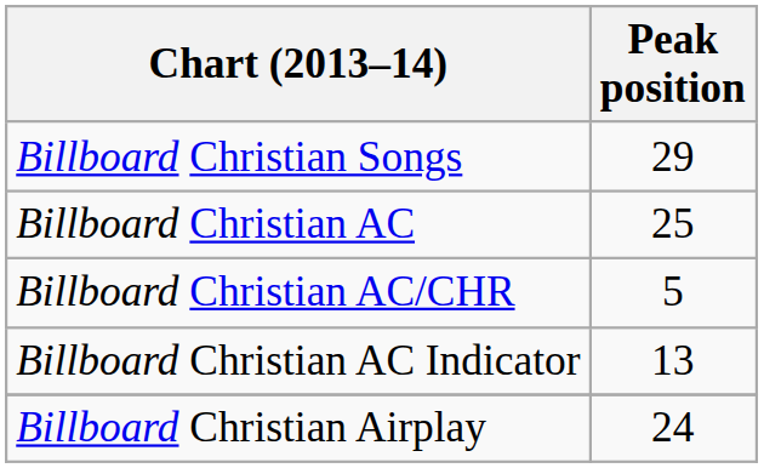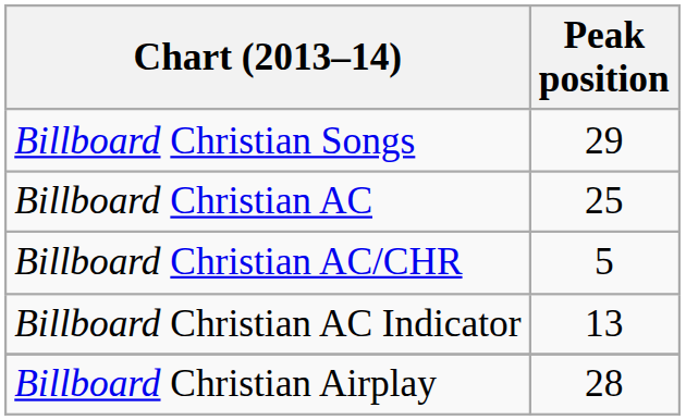 <table class="wikitable">
 <tr>
 <th>Chart (2013–14)</th>
 <th>Peak<br>position</th>
 </tr>
 <tr>
 <td><em><a href='#'>Billboard</a></em> <a href='#'>Christian Songs</a></td>
 <td align="center">29</td>
 </tr>
 <tr>
 <td><em>Billboard</em> <a href='#'>Christian AC</a></td>
 <td align="center">25</td>
 </tr>
 <tr>
 <td><em>Billboard</em> <a href='#'>Christian AC/CHR</a></td>
 <td align="center">5</td>
 </tr>
 <tr>
 <td><em>Billboard</em> Christian AC Indicator</td>
 <td align="center">13</td>
 </tr>
 <tr>
 </tr>
 <tr>
 <td><em><a href='#'>Billboard</a></em> Christian Airplay</td>
-<td align="center">24</td>
+<td align="center">28</td>
 </tr>
 </table>
